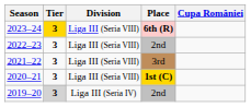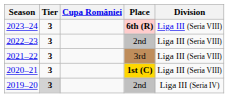 <table class="wikitable" style="text-align:center; font-size:90%">
 <tr>
 <th>Season</th>
 <th>Tier</th>
+<th><a href='#'>Cupa României</a></th>
+<th>Place</th>
 <th>Division</th>
-<th>Place</th>
-<th><a href='#'>Cupa României</a></th>
 </tr>
 <tr>
 <td><a href='#'>2023–24</a></td>
-<td style="background: gold;"><strong>3</strong></td>
+<td><strong>3</strong></td>
+<td></td>
+<td align=center bgcolor=FFCCCC><strong>6th</strong> <strong>(R)</strong></td>
 <td><a href='#'>Liga III</a> <small>(Seria VIII)</small></td>
-<td align=center bgcolor=FFCCCC><strong>6th</strong> <strong>(R)</strong></td>
-<td></td>
 </tr>
 <tr>
 <td><a href='#'>2022–23</a></td>
 <td><strong>3</strong></td>
+<td></td>
+<td align=center bgcolor=silver>2nd</td>
 <td>Liga III <small>(Seria VIII)</small></td>
-<td align=center bgcolor=silver>2nd</td>
-<td></td>
 </tr>
 <tr>
 <td><a href='#'>2021–22</a></td>
 <td><strong>3</strong></td>
+<td></td>
+<td align=center bgcolor=#BF8D5B>3rd</td>
 <td>Liga III <small>(Seria VIII)</small></td>
-<td align=center bgcolor=#BF8D5B>3rd</td>
-<td></td>
 </tr>
 <tr>
 <td><a href='#'>2020–21</a></td>
 <td><strong>3</strong></td>
+<td></td>
+<td align=center bgcolor=gold><strong>1st (C)</strong></td>
 <td>Liga III <small>(Seria VIII)</small></td>
-<td align=center bgcolor=gold><strong>1st (C)</strong></td>
-<td></td>
 </tr>
 <tr>
 <td><a href='#'>2019–20</a></td>
 <td style="background: lightgrey;"><strong>3</strong></td>
+<td></td>
+<td align=center bgcolor=silver>2nd</td>
 <td>Liga III <small>(Seria IV)</small></td>
-<td align=center bgcolor=silver>2nd</td>
-<td></td>
 </tr>
 </table>
